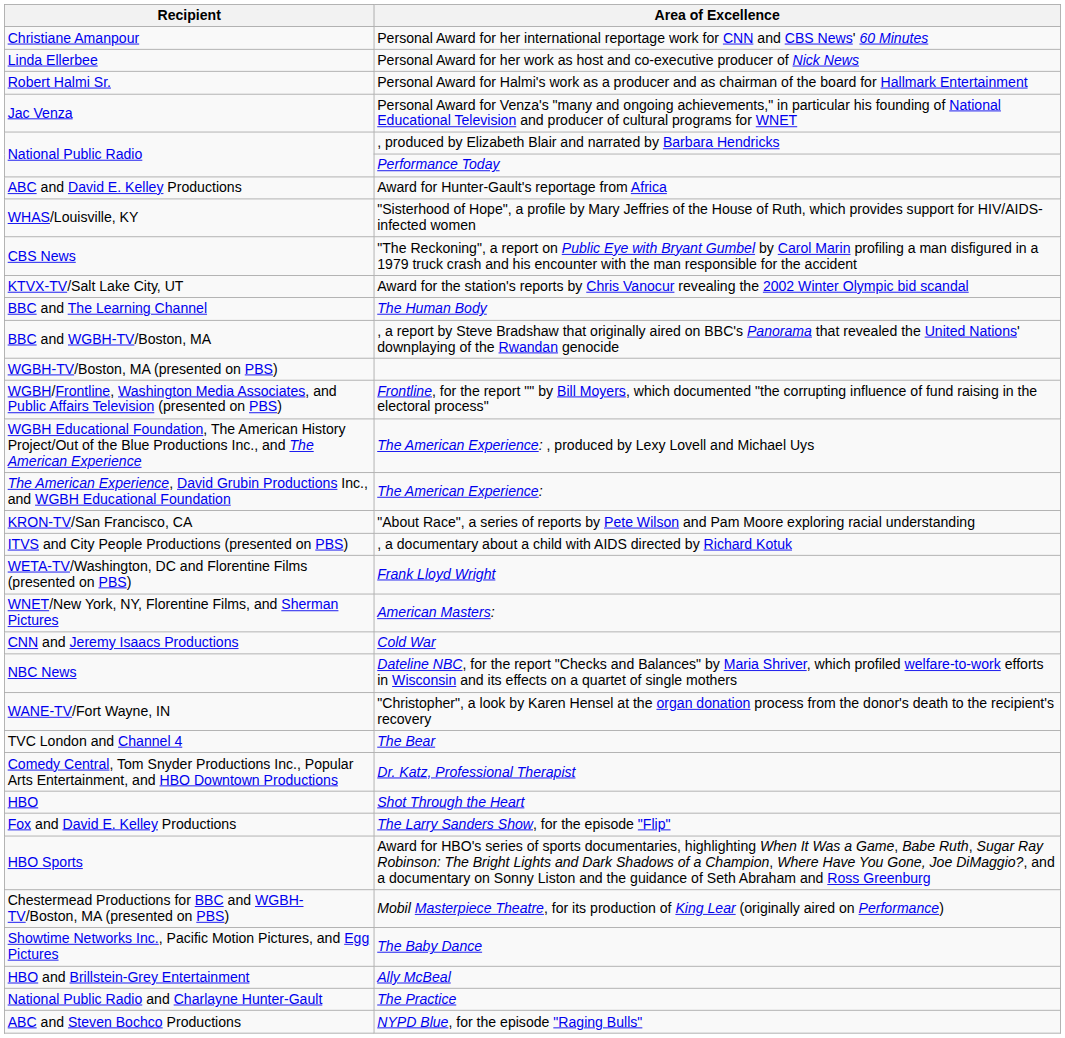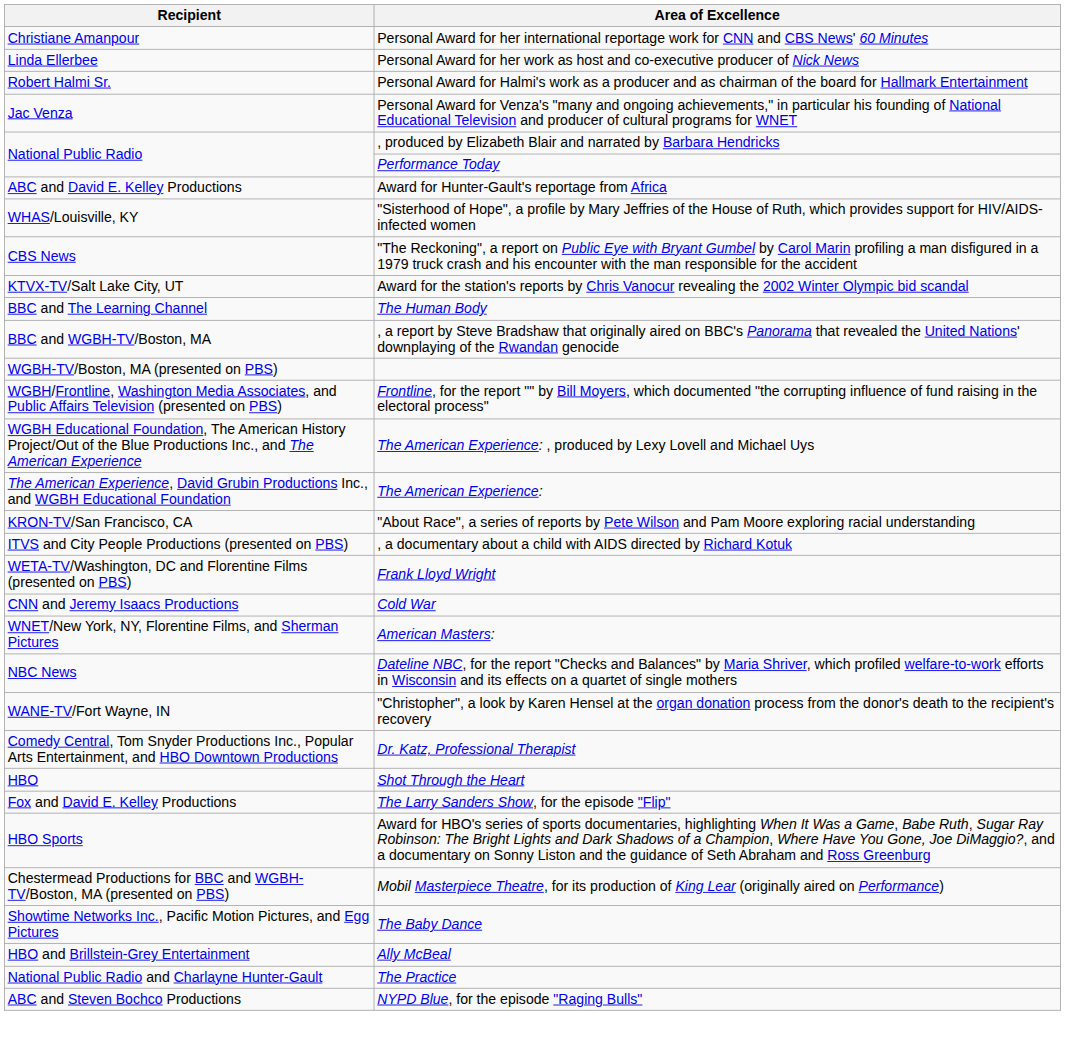 <table class="wikitable" style="width:95%">
 <tr bgcolor="#CCCCCC">
 <th width=35%>Recipient</th>
 <th width=65%>Area of Excellence</th>
 </tr>
 <tr>
 <td><a href='#'>Christiane Amanpour</a></td>
 <td>Personal Award for her international reportage work for <a href='#'>CNN</a> and <a href='#'>CBS News</a>' <em><a href='#'>60 Minutes</a></em></td>
 </tr>
 <tr>
 <td><a href='#'>Linda Ellerbee</a></td>
 <td>Personal Award for her work as host and co-executive producer of <em><a href='#'>Nick News</a></em></td>
 </tr>
 <tr>
 <td><a href='#'>Robert Halmi Sr.</a></td>
 <td>Personal Award for Halmi's work as a producer and as chairman of the board for <a href='#'>Hallmark Entertainment</a></td>
 </tr>
 <tr>
 <td><a href='#'>Jac Venza</a></td>
 <td>Personal Award for Venza's "many and ongoing achievements," in particular his founding of <a href='#'>National Educational Television</a> and producer of cultural programs for <a href='#'>WNET</a></td>
 </tr>
 <tr>
 <td rowspan="2"><a href='#'>National Public Radio</a></td>
 <td><em></em>, produced by Elizabeth Blair and narrated by <a href='#'>Barbara Hendricks</a></td>
 </tr>
 <tr>
 <td><em><a href='#'>Performance Today</a></em></td>
 </tr>
 <tr>
 <td><a href='#'>ABC</a> and <a href='#'>David E. Kelley</a> Productions</td>
 <td>Award for Hunter-Gault's reportage from <a href='#'>Africa</a></td>
 </tr>
 <tr>
 <td><a href='#'>WHAS</a>/Louisville, KY</td>
 <td>"Sisterhood of Hope", a profile by Mary Jeffries of the House of Ruth, which provides support for HIV/AIDS-infected women</td>
 </tr>
 <tr>
 <td><a href='#'>CBS News</a></td>
 <td>"The Reckoning", a report on <em><a href='#'>Public Eye with Bryant Gumbel</a></em> by <a href='#'>Carol Marin</a> profiling a man disfigured in a 1979 truck crash and his encounter with the man responsible for the accident</td>
 </tr>
 <tr>
 <td><a href='#'>KTVX-TV</a>/Salt Lake City, UT</td>
 <td>Award for the station's reports by <a href='#'>Chris Vanocur</a> revealing the <a href='#'>2002 Winter Olympic bid scandal</a></td>
 </tr>
 <tr>
 <td><a href='#'>BBC</a> and <a href='#'>The Learning Channel</a></td>
 <td><em><a href='#'>The Human Body</a></em></td>
 </tr>
 <tr>
 <td><a href='#'>BBC</a> and <a href='#'>WGBH-TV</a>/Boston, MA</td>
 <td><em></em>, a report by Steve Bradshaw that originally aired on BBC's <em><a href='#'>Panorama</a></em> that revealed the <a href='#'>United Nations</a>' downplaying of the <a href='#'>Rwandan</a> genocide</td>
 </tr>
 <tr>
 <td><a href='#'>WGBH-TV</a>/Boston, MA (presented on <a href='#'>PBS</a>)</td>
 <td><em></em></td>
 </tr>
 <tr>
 <td><a href='#'>WGBH</a>/<a href='#'>Frontline</a>, <a href='#'>Washington Media Associates</a>, and <a href='#'>Public Affairs Television</a> (presented on <a href='#'>PBS</a>)</td>
 <td><em><a href='#'>Frontline</a></em>, for the report "" by <a href='#'>Bill Moyers</a>, which documented "the corrupting influence of fund raising in the electoral process"</td>
 </tr>
 <tr>
 <td><a href='#'>WGBH Educational Foundation</a>, The American History Project/Out of the Blue Productions Inc., and <em><a href='#'>The American Experience</a></em></td>
 <td><em><a href='#'>The American Experience</a>: </em>, produced by Lexy Lovell and Michael Uys</td>
 </tr>
 <tr>
 <td><em><a href='#'>The American Experience</a></em>, <a href='#'>David Grubin Productions</a> Inc., and <a href='#'>WGBH Educational Foundation</a></td>
 <td><em><a href='#'>The American Experience</a>: </em></td>
 </tr>
 <tr>
 <td><a href='#'>KRON-TV</a>/San Francisco, CA</td>
 <td>"About Race", a series of reports by <a href='#'>Pete Wilson</a> and Pam Moore exploring racial understanding</td>
 </tr>
 <tr>
 <td><a href='#'>ITVS</a> and City People Productions (presented on <a href='#'>PBS</a>)</td>
 <td><em></em>, a documentary about a child with AIDS directed by <a href='#'>Richard Kotuk</a></td>
 </tr>
 <tr>
 <td><a href='#'>WETA-TV</a>/Washington, DC and Florentine Films (presented on <a href='#'>PBS</a>)</td>
 <td><em><a href='#'>Frank Lloyd Wright</a></em></td>
 </tr>
 <tr>
+<td><a href='#'>CNN</a> and <a href='#'>Jeremy Isaacs Productions</a></td>
+<td><em><a href='#'>Cold War</a></em></td>
+</tr>
+<tr>
 <td><a href='#'>WNET</a>/New York, NY, Florentine Films, and <a href='#'>Sherman Pictures</a></td>
 <td><em><a href='#'>American Masters</a>: </em></td>
-</tr>
-<tr>
-<td><a href='#'>CNN</a> and <a href='#'>Jeremy Isaacs Productions</a></td>
-<td><em><a href='#'>Cold War</a></em></td>
 </tr>
 <tr>
 <td><a href='#'>NBC News</a></td>
 <td><em><a href='#'>Dateline NBC</a></em>, for the report "Checks and Balances" by <a href='#'>Maria Shriver</a>, which profiled <a href='#'>welfare-to-work</a> efforts in <a href='#'>Wisconsin</a> and its effects on a quartet of single mothers</td>
 </tr>
 <tr>
 <td><a href='#'>WANE-TV</a>/Fort Wayne, IN</td>
 <td>"Christopher", a look by Karen Hensel at the <a href='#'>organ donation</a> process from the donor's death to the recipient's recovery</td>
-</tr>
-<tr>
-<td>TVC London and <a href='#'>Channel 4</a></td>
-<td><em><a href='#'>The Bear</a></em></td>
 </tr>
 <tr>
 <td><a href='#'>Comedy Central</a>, Tom Snyder Productions Inc., Popular Arts Entertainment, and <a href='#'>HBO Downtown Productions</a></td>
 <td><em><a href='#'>Dr. Katz, Professional Therapist</a></em></td>
 </tr>
 <tr>
 <td><a href='#'>HBO</a></td>
 <td><em><a href='#'>Shot Through the Heart</a></em></td>
 </tr>
 <tr>
 <td><a href='#'>Fox</a> and <a href='#'>David E. Kelley</a> Productions</td>
 <td><em><a href='#'>The Larry Sanders Show</a></em>, for the episode <a href='#'>"Flip"</a></td>
 </tr>
 <tr>
 <td><a href='#'>HBO Sports</a></td>
 <td>Award for HBO's series of sports documentaries, highlighting <em>When It Was a Game</em>, <em>Babe Ruth</em>, <em>Sugar Ray Robinson: The Bright Lights and Dark Shadows of a Champion</em>, <em>Where Have You Gone, Joe DiMaggio?</em>, and a documentary on Sonny Liston and the guidance of Seth Abraham and <a href='#'>Ross Greenburg</a></td>
 </tr>
 <tr>
 <td>Chestermead Productions for <a href='#'>BBC</a> and <a href='#'>WGBH-TV</a>/Boston, MA (presented on <a href='#'>PBS</a>)</td>
 <td><em>Mobil <a href='#'>Masterpiece Theatre</a></em>, for its production of <em><a href='#'>King Lear</a></em> (originally aired on <em><a href='#'>Performance</a></em>)</td>
 </tr>
 <tr>
 <td><a href='#'>Showtime Networks Inc.</a>, Pacific Motion Pictures, and <a href='#'>Egg Pictures</a></td>
 <td><em><a href='#'>The Baby Dance</a></em></td>
 </tr>
 <tr>
 <td><a href='#'>HBO</a> and <a href='#'>Brillstein-Grey Entertainment</a></td>
 <td><em><a href='#'>Ally McBeal</a></em></td>
 </tr>
 <tr>
 <td><a href='#'>National Public Radio</a> and <a href='#'>Charlayne Hunter-Gault</a></td>
 <td><em><a href='#'>The Practice</a></em></td>
 </tr>
 <tr>
 <td><a href='#'>ABC</a> and <a href='#'>Steven Bochco</a> Productions</td>
 <td><em><a href='#'>NYPD Blue</a></em>, for the episode <a href='#'>"Raging Bulls"</a></td>
 </tr>
 </table>
